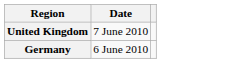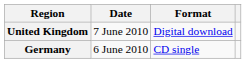 <table class="wikitable plainrowheaders">
 <tr>
 <th scope="col">Region</th>
 <th scope="col">Date</th>
+<th scope="col">Format</th>
 <th scope="col"></th>
 </tr>
 <tr>
 <th scope="row">United Kingdom</th>
 <td>7 June 2010</td>
+<td><a href='#'>Digital download</a></td>
 <td></td>
 </tr>
 <tr>
 <th scope="row">Germany</th>
 <td>6 June 2010</td>
+<td><a href='#'>CD single</a></td>
 <td></td>
 </tr>
 </table>
